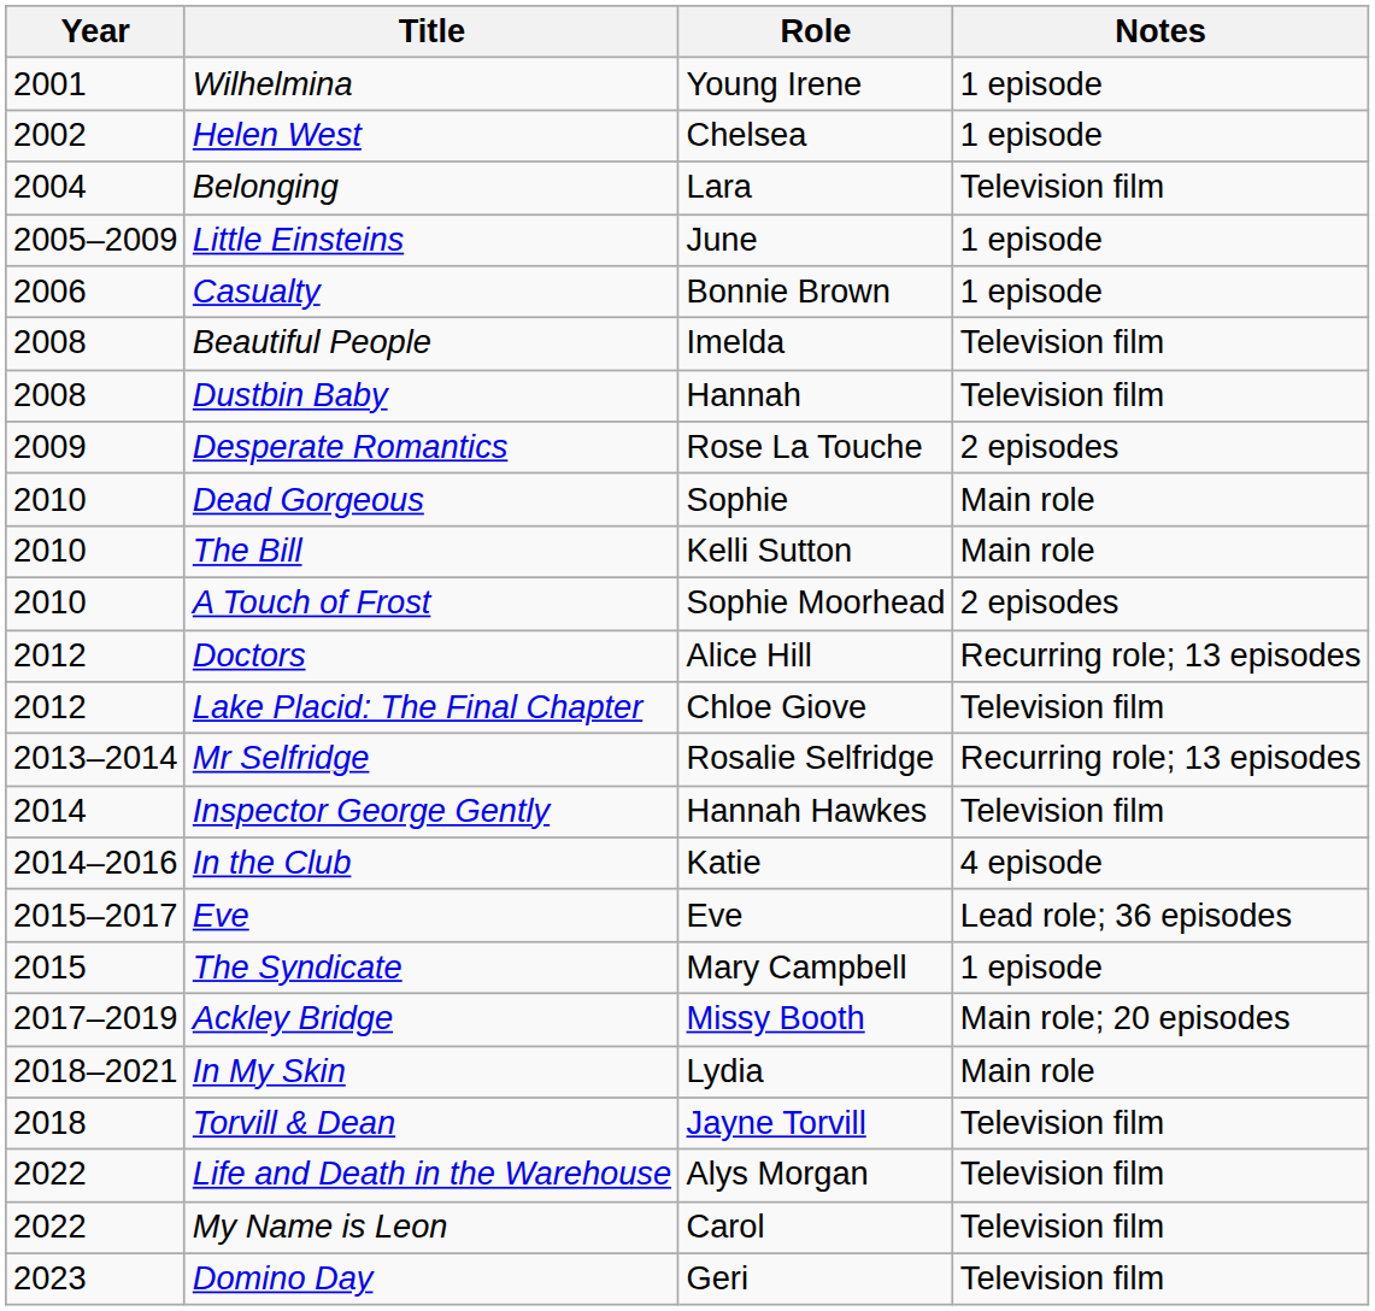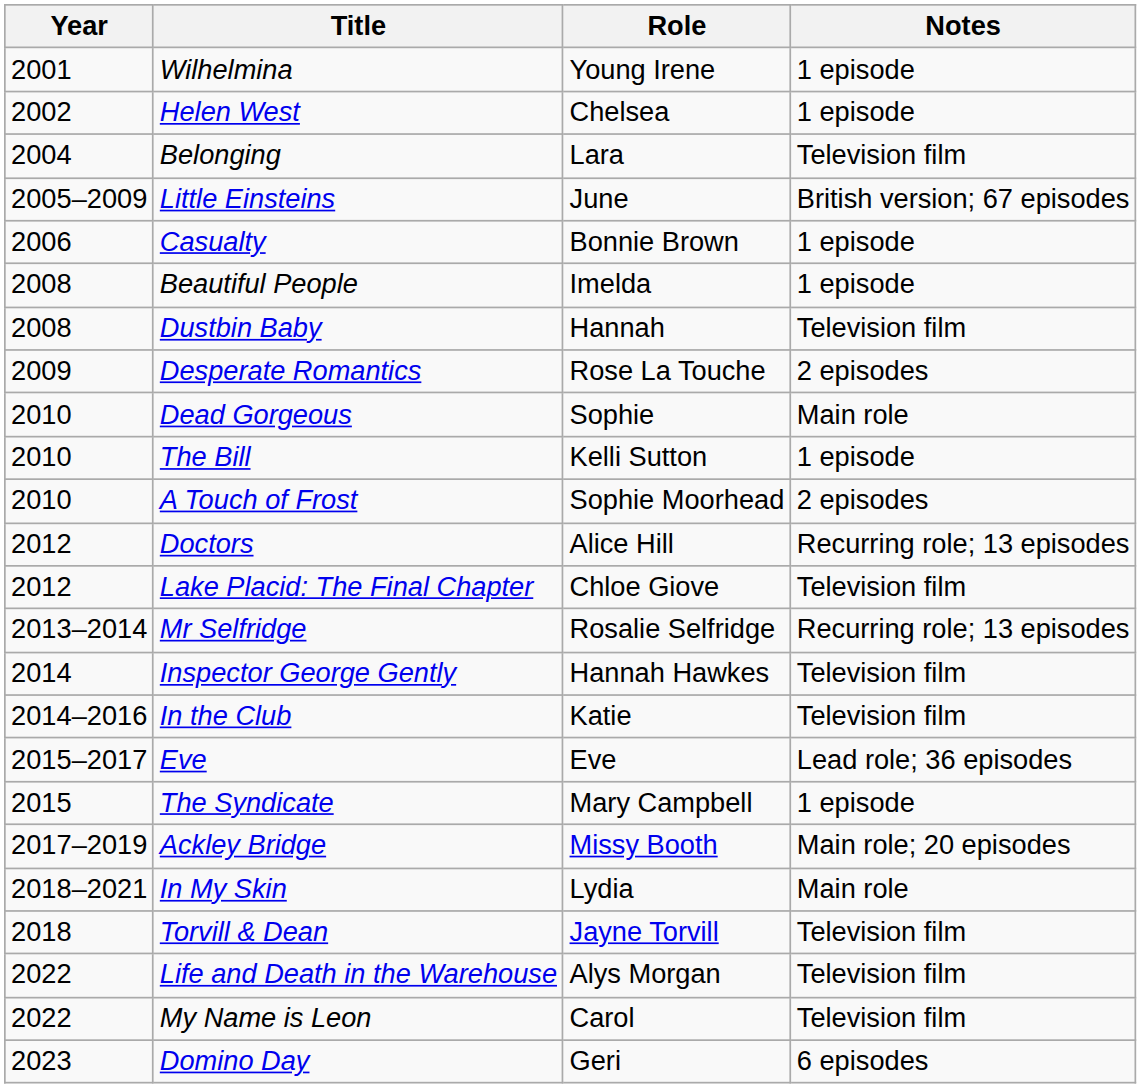 <table class="wikitable unsortable">
 <tr>
 <th>Year</th>
 <th>Title</th>
 <th>Role</th>
 <th>Notes</th>
 </tr>
 <tr>
 <td>2001</td>
 <td><em>Wilhelmina</em></td>
 <td>Young Irene</td>
 <td>1 episode</td>
 </tr>
 <tr>
 <td>2002</td>
 <td><em><a href='#'>Helen West</a></em></td>
 <td>Chelsea</td>
 <td>1 episode</td>
 </tr>
 <tr>
 <td>2004</td>
 <td><em>Belonging</em></td>
 <td>Lara</td>
 <td>Television film</td>
 </tr>
 <tr>
 <td>2005–2009</td>
 <td><em><a href='#'>Little Einsteins</a></em></td>
 <td>June</td>
-<td>1 episode</td>
+<td>British version; 67 episodes</td>
 </tr>
 <tr>
 <td>2006</td>
 <td><em><a href='#'>Casualty</a></em></td>
 <td>Bonnie Brown</td>
 <td>1 episode</td>
 </tr>
 <tr>
 <td>2008</td>
 <td><em>Beautiful People</em></td>
 <td>Imelda</td>
-<td>Television film</td>
+<td>1 episode</td>
 </tr>
 <tr>
 <td>2008</td>
 <td><em><a href='#'>Dustbin Baby</a></em></td>
 <td>Hannah</td>
 <td>Television film</td>
 </tr>
 <tr>
 <td>2009</td>
 <td><em><a href='#'>Desperate Romantics</a></em></td>
 <td>Rose La Touche</td>
 <td>2 episodes</td>
 </tr>
 <tr>
 <td>2010</td>
 <td><em><a href='#'>Dead Gorgeous</a></em></td>
 <td>Sophie</td>
 <td>Main role</td>
 </tr>
 <tr>
 <td>2010</td>
 <td><em><a href='#'>The Bill</a></em></td>
 <td>Kelli Sutton</td>
-<td>Main role</td>
+<td>1 episode</td>
 </tr>
 <tr>
 <td>2010</td>
 <td><em><a href='#'>A Touch of Frost</a></em></td>
 <td>Sophie Moorhead</td>
 <td>2 episodes</td>
 </tr>
 <tr>
 <td>2012</td>
 <td><em><a href='#'>Doctors</a></em></td>
 <td>Alice Hill</td>
 <td>Recurring role; 13 episodes</td>
 </tr>
 <tr>
 <td>2012</td>
 <td><em><a href='#'>Lake Placid: The Final Chapter</a></em></td>
 <td>Chloe Giove</td>
 <td>Television film</td>
 </tr>
 <tr>
 <td>2013–2014</td>
 <td><em><a href='#'>Mr Selfridge</a></em></td>
 <td>Rosalie Selfridge</td>
 <td>Recurring role; 13 episodes</td>
 </tr>
 <tr>
 <td>2014</td>
 <td><em><a href='#'>Inspector George Gently</a></em></td>
 <td>Hannah Hawkes</td>
 <td>Television film</td>
 </tr>
 <tr>
 <td>2014–2016</td>
 <td><em><a href='#'>In the Club</a></em></td>
 <td>Katie</td>
-<td>4 episode</td>
+<td>Television film</td>
 </tr>
 <tr>
 <td>2015–2017</td>
 <td><em><a href='#'>Eve</a></em></td>
 <td>Eve</td>
 <td>Lead role; 36 episodes</td>
 </tr>
 <tr>
 <td>2015</td>
 <td><em><a href='#'>The Syndicate</a></em></td>
 <td>Mary Campbell</td>
 <td>1 episode</td>
 </tr>
 <tr>
 <td>2017–2019</td>
 <td><em><a href='#'>Ackley Bridge</a></em></td>
 <td><a href='#'>Missy Booth</a></td>
 <td>Main role; 20 episodes</td>
 </tr>
 <tr>
 <td>2018–2021</td>
 <td><em><a href='#'>In My Skin</a></em></td>
 <td>Lydia</td>
 <td>Main role</td>
 </tr>
 <tr>
 <td>2018</td>
 <td><em><a href='#'>Torvill & Dean</a></em></td>
 <td><a href='#'>Jayne Torvill</a></td>
 <td>Television film</td>
 </tr>
 <tr>
 <td>2022</td>
 <td><em><a href='#'>Life and Death in the Warehouse</a></em></td>
 <td>Alys Morgan</td>
 <td>Television film</td>
 </tr>
 <tr>
 <td>2022</td>
 <td><em>My Name is Leon</em></td>
 <td>Carol</td>
 <td>Television film</td>
 </tr>
 <tr>
 <td>2023</td>
 <td><em><a href='#'>Domino Day</a></em></td>
 <td>Geri</td>
-<td>Television film</td>
+<td>6 episodes</td>
 </tr>
 </table>
